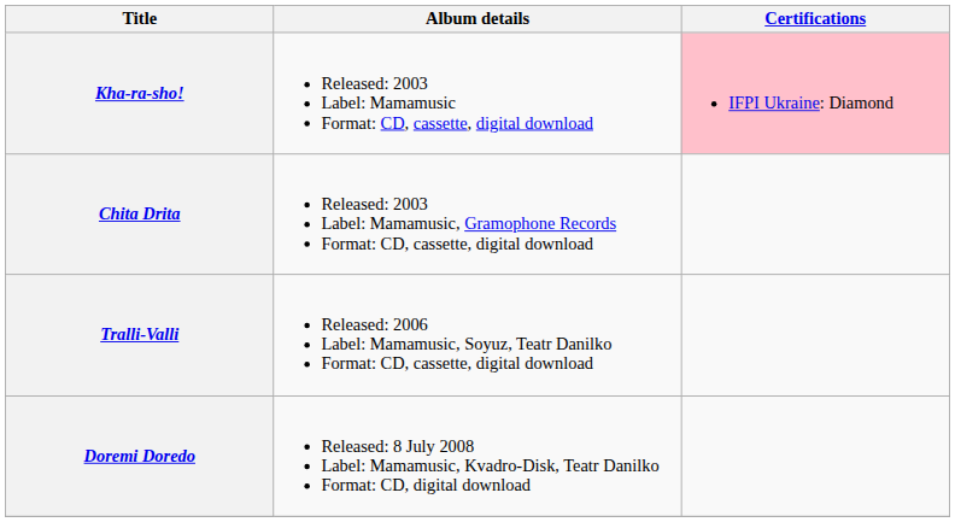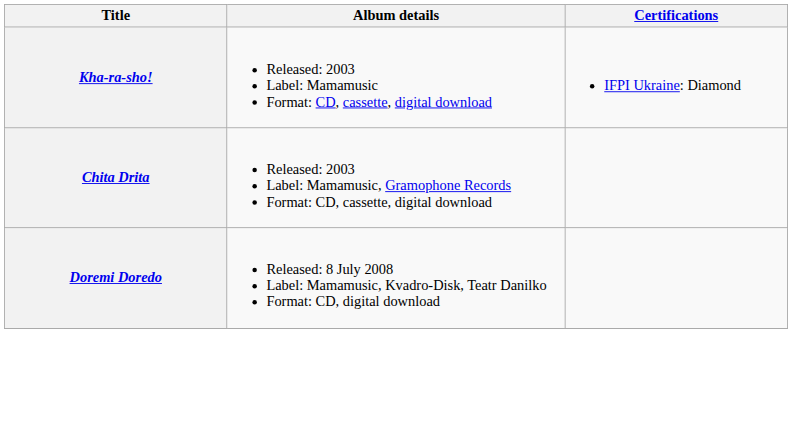 <table class="wikitable plainrowheaders" style="text-align:center;">
 <tr>
 <th scope="col" style="width:15em;">Title</th>
 <th scope="col" style="width:23em;">Album details</th>
 <th scope="col" style="width:15em;"><a href='#'>Certifications</a></th>
 </tr>
 <tr>
 <th scope="row"><em><a href='#'>Kha-ra-sho!</a></em></th>
 <td align=left><br><ul><li>Released: 2003</li><li>Label: Mamamusic</li><li>Format: <a href='#'>CD</a>, <a href='#'>cassette</a>, <a href='#'>digital download</a></li></ul></td>
-<td align=left style="background: pink;"><br><ul><li><a href='#'>IFPI Ukraine</a>: Diamond</li></ul></td>
+<td align=left><br><ul><li><a href='#'>IFPI Ukraine</a>: Diamond</li></ul></td>
 </tr>
 <tr>
 <th scope="row"><em><a href='#'>Chita Drita</a></em></th>
 <td align=left><br><ul><li>Released: 2003</li><li>Label: Mamamusic, <a href='#'>Gramophone Records</a></li><li>Format: CD, cassette, digital download</li></ul></td>
-<td align=left></td>
-</tr>
-<tr>
-<th scope="row"><em><a href='#'>Tralli-Valli</a></em></th>
-<td align=left><br><ul><li>Released: 2006</li><li>Label: Mamamusic, Soyuz, Teatr Danilko</li><li>Format: CD, cassette, digital download</li></ul></td>
 <td align=left></td>
 </tr>
 <tr>
 <th scope="row"><em><a href='#'>Doremi Doredo</a></em></th>
 <td align=left><br><ul><li>Released: 8 July 2008</li><li>Label: Mamamusic, Kvadro-Disk, Teatr Danilko</li><li>Format: CD, digital download</li></ul></td>
 <td align=left></td>
 </tr>
 <tr>
 </tr>
 </table>
